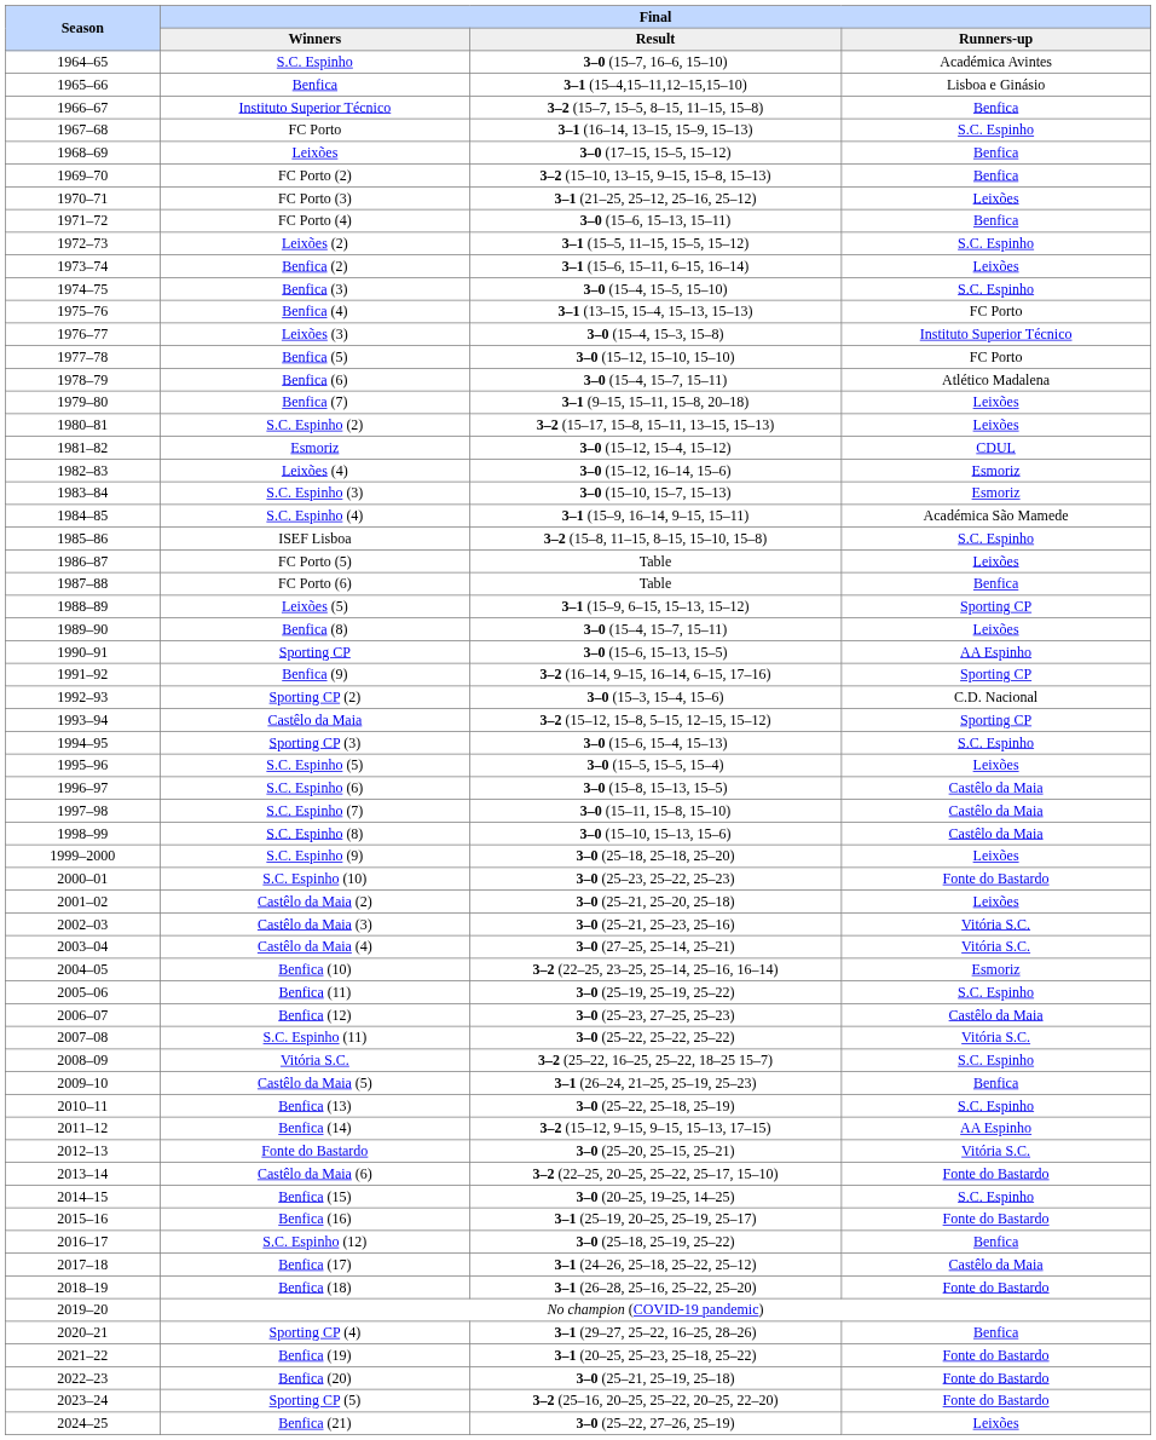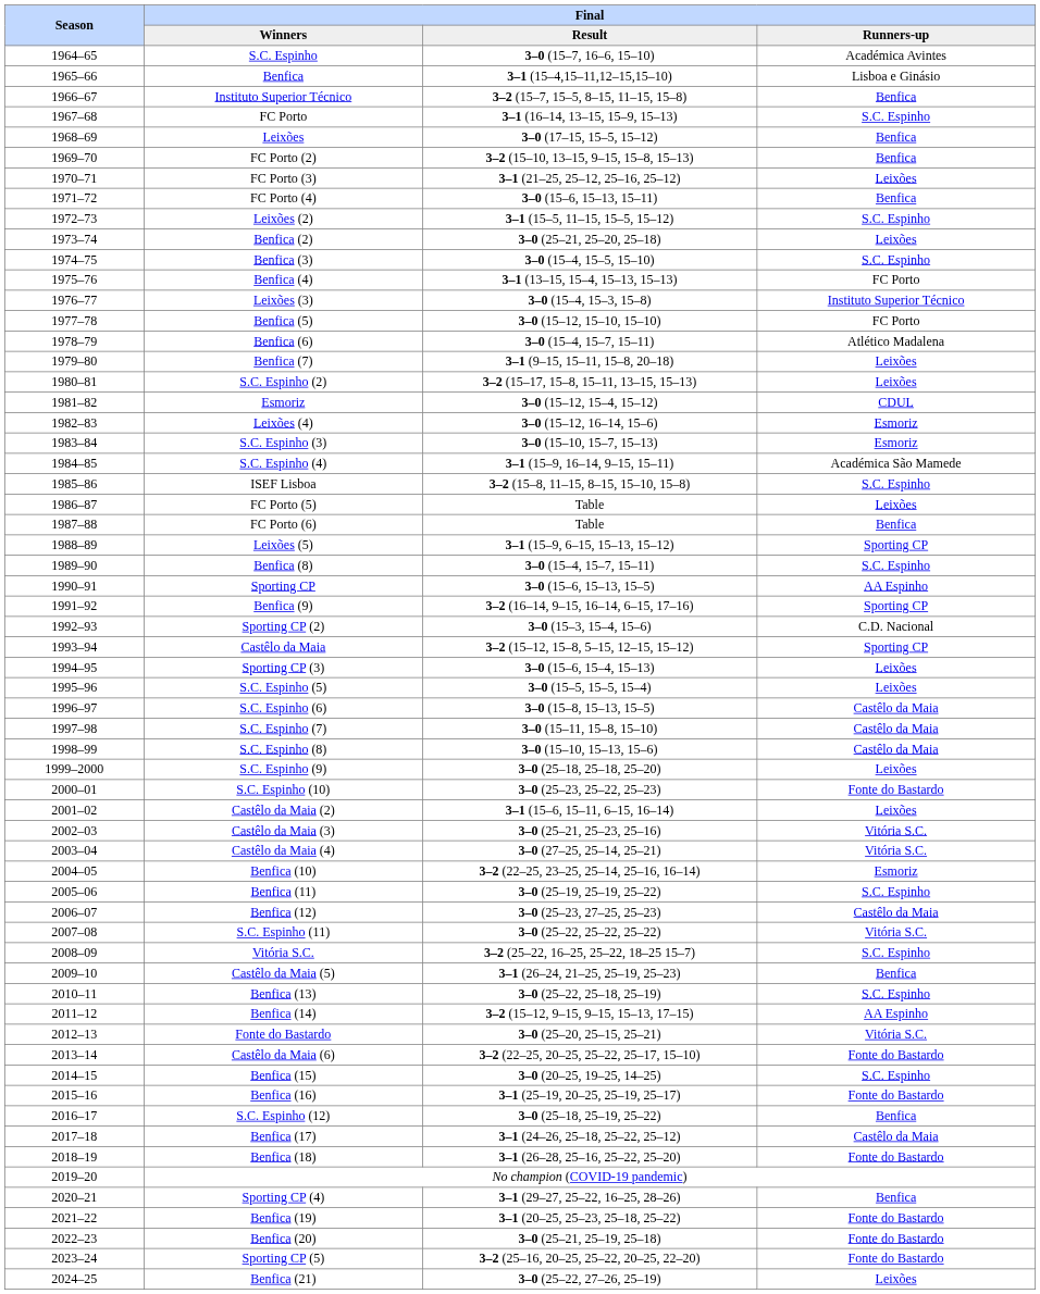 <table border=1 cellpadding="3 cellspacing" style="border-collapse:collapse">
 <tr bgcolor=#C1D8FF>
 <th rowspan=2 width=5%>Season</th>
 <th colspan=3>Final</th>
 </tr>
 <tr bgcolor=#EFEFEF>
 <th width=10%>Winners</th>
 <th width=12%>Result</th>
 <th width=10%>Runners-up</th>
 </tr>
 <tr align=center>
 <td>1964–65</td>
 <td><a href='#'>S.C. Espinho</a></td>
 <td><strong>3–0</strong> (15–7, 16–6, 15–10)</td>
 <td>Académica Avintes</td>
 </tr>
 <tr align=center>
 <td>1965–66</td>
 <td><a href='#'>Benfica</a></td>
 <td><strong>3–1</strong> (15–4,15–11,12–15,15–10)</td>
 <td>Lisboa e Ginásio</td>
 </tr>
 <tr align=center>
 <td>1966–67</td>
 <td><a href='#'>Instituto Superior Técnico</a></td>
 <td><strong>3–2</strong> (15–7, 15–5, 8–15, 11–15, 15–8)</td>
 <td><a href='#'>Benfica</a></td>
 </tr>
 <tr align=center>
 <td>1967–68</td>
 <td>FC Porto</td>
 <td><strong>3–1</strong> (16–14, 13–15, 15–9, 15–13)</td>
 <td><a href='#'>S.C. Espinho</a></td>
 </tr>
 <tr align=center>
 <td>1968–69</td>
 <td><a href='#'>Leixões</a></td>
 <td><strong>3–0</strong> (17–15, 15–5, 15–12)</td>
 <td><a href='#'>Benfica</a></td>
 </tr>
 <tr align=center>
 <td>1969–70</td>
 <td>FC Porto (2)</td>
 <td><strong>3–2</strong> (15–10, 13–15, 9–15, 15–8, 15–13)</td>
 <td><a href='#'>Benfica</a></td>
 </tr>
 <tr align=center>
 <td>1970–71</td>
 <td>FC Porto (3)</td>
 <td><strong>3–1</strong> (21–25, 25–12, 25–16, 25–12)</td>
 <td><a href='#'>Leixões</a></td>
 </tr>
 <tr align=center>
 <td>1971–72</td>
 <td>FC Porto (4)</td>
 <td><strong>3–0</strong> (15–6, 15–13, 15–11)</td>
 <td><a href='#'>Benfica</a></td>
 </tr>
 <tr align=center>
 <td>1972–73</td>
 <td><a href='#'>Leixões</a> (2)</td>
 <td><strong>3–1</strong> (15–5, 11–15, 15–5, 15–12)</td>
 <td><a href='#'>S.C. Espinho</a></td>
 </tr>
 <tr align=center>
 <td>1973–74</td>
 <td><a href='#'>Benfica</a> (2)</td>
-<td><strong>3–1</strong> (15–6, 15–11, 6–15, 16–14)</td>
+<td><strong>3–0</strong> (25–21, 25–20, 25–18)</td>
 <td><a href='#'>Leixões</a></td>
 </tr>
 <tr align=center>
 <td>1974–75</td>
 <td><a href='#'>Benfica</a> (3)</td>
 <td><strong>3–0</strong> (15–4, 15–5, 15–10)</td>
 <td><a href='#'>S.C. Espinho</a></td>
 </tr>
 <tr align=center>
 <td>1975–76</td>
 <td><a href='#'>Benfica</a> (4)</td>
 <td><strong>3–1</strong> (13–15, 15–4, 15–13, 15–13)</td>
 <td>FC Porto</td>
 </tr>
 <tr align=center>
 <td>1976–77</td>
 <td><a href='#'>Leixões</a> (3)</td>
 <td><strong>3–0</strong> (15–4, 15–3, 15–8)</td>
 <td><a href='#'>Instituto Superior Técnico</a></td>
 </tr>
 <tr align=center>
 <td>1977–78</td>
 <td><a href='#'>Benfica</a> (5)</td>
 <td><strong>3–0</strong> (15–12, 15–10, 15–10)</td>
 <td>FC Porto</td>
 </tr>
 <tr align=center>
 <td>1978–79</td>
 <td><a href='#'>Benfica</a> (6)</td>
 <td><strong>3–0</strong> (15–4, 15–7, 15–11)</td>
 <td>Atlético Madalena</td>
 </tr>
 <tr align=center>
 <td>1979–80</td>
 <td><a href='#'>Benfica</a> (7)</td>
 <td><strong>3–1</strong> (9–15, 15–11, 15–8, 20–18)</td>
 <td><a href='#'>Leixões</a></td>
 </tr>
 <tr align=center>
 <td>1980–81</td>
 <td><a href='#'>S.C. Espinho</a> (2)</td>
 <td><strong>3–2</strong> (15–17, 15–8, 15–11, 13–15, 15–13)</td>
 <td><a href='#'>Leixões</a></td>
 </tr>
 <tr align=center>
 <td>1981–82</td>
 <td><a href='#'>Esmoriz</a></td>
 <td><strong>3–0</strong> (15–12, 15–4, 15–12)</td>
 <td><a href='#'>CDUL</a></td>
 </tr>
 <tr align=center>
 <td>1982–83</td>
 <td><a href='#'>Leixões</a> (4)</td>
 <td><strong>3–0</strong> (15–12, 16–14, 15–6)</td>
 <td><a href='#'>Esmoriz</a></td>
 </tr>
 <tr align=center>
 <td>1983–84</td>
 <td><a href='#'>S.C. Espinho</a> (3)</td>
 <td><strong>3–0</strong> (15–10, 15–7, 15–13)</td>
 <td><a href='#'>Esmoriz</a></td>
 </tr>
 <tr align=center>
 <td>1984–85</td>
 <td><a href='#'>S.C. Espinho</a> (4)</td>
 <td><strong>3–1</strong> (15–9, 16–14, 9–15, 15–11)</td>
 <td>Académica São Mamede</td>
 </tr>
 <tr align=center>
 <td>1985–86</td>
 <td>ISEF Lisboa</td>
 <td><strong>3–2</strong> (15–8, 11–15, 8–15, 15–10, 15–8)</td>
 <td><a href='#'>S.C. Espinho</a></td>
 </tr>
 <tr align=center>
 <td>1986–87</td>
 <td>FC Porto (5)</td>
 <td>Table</td>
 <td><a href='#'>Leixões</a></td>
 </tr>
 <tr align=center>
 <td>1987–88</td>
 <td>FC Porto (6)</td>
 <td>Table</td>
 <td><a href='#'>Benfica</a></td>
 </tr>
 <tr align=center>
 <td>1988–89</td>
 <td><a href='#'>Leixões</a> (5)</td>
 <td><strong>3–1</strong> (15–9, 6–15, 15–13, 15–12)</td>
 <td><a href='#'>Sporting CP</a></td>
 </tr>
 <tr align=center>
 <td>1989–90</td>
 <td><a href='#'>Benfica</a> (8)</td>
 <td><strong>3–0</strong> (15–4, 15–7, 15–11)</td>
-<td><a href='#'>Leixões</a></td>
+<td><a href='#'>S.C. Espinho</a></td>
 </tr>
 <tr align=center>
 <td>1990–91</td>
 <td><a href='#'>Sporting CP</a></td>
 <td><strong>3–0</strong> (15–6, 15–13, 15–5)</td>
 <td><a href='#'>AA Espinho</a></td>
 </tr>
 <tr align=center>
 <td>1991–92</td>
 <td><a href='#'>Benfica</a> (9)</td>
 <td><strong>3–2</strong> (16–14, 9–15, 16–14, 6–15, 17–16)</td>
 <td><a href='#'>Sporting CP</a></td>
 </tr>
 <tr align=center>
 <td>1992–93</td>
 <td><a href='#'>Sporting CP</a> (2)</td>
 <td><strong>3–0</strong> (15–3, 15–4, 15–6)</td>
 <td>C.D. Nacional</td>
 </tr>
 <tr align=center>
 <td>1993–94</td>
 <td><a href='#'>Castêlo da Maia</a></td>
 <td><strong>3–2</strong> (15–12, 15–8, 5–15, 12–15, 15–12)</td>
 <td><a href='#'>Sporting CP</a></td>
 </tr>
 <tr align=center>
 <td>1994–95</td>
 <td><a href='#'>Sporting CP</a> (3)</td>
 <td><strong>3–0</strong> (15–6, 15–4, 15–13)</td>
-<td><a href='#'>S.C. Espinho</a></td>
+<td><a href='#'>Leixões</a></td>
 </tr>
 <tr align=center>
 <td>1995–96</td>
 <td><a href='#'>S.C. Espinho</a> (5)</td>
 <td><strong>3–0</strong> (15–5, 15–5, 15–4)</td>
 <td><a href='#'>Leixões</a></td>
 </tr>
 <tr align=center>
 <td>1996–97</td>
 <td><a href='#'>S.C. Espinho</a> (6)</td>
 <td><strong>3–0</strong> (15–8, 15–13, 15–5)</td>
 <td><a href='#'>Castêlo da Maia</a></td>
 </tr>
 <tr align=center>
 <td>1997–98</td>
 <td><a href='#'>S.C. Espinho</a> (7)</td>
 <td><strong>3–0</strong> (15–11, 15–8, 15–10)</td>
 <td><a href='#'>Castêlo da Maia</a></td>
 </tr>
 <tr align=center>
 <td>1998–99</td>
 <td><a href='#'>S.C. Espinho</a> (8)</td>
 <td><strong>3–0</strong> (15–10, 15–13, 15–6)</td>
 <td><a href='#'>Castêlo da Maia</a></td>
 </tr>
 <tr align=center>
 <td>1999–2000</td>
 <td><a href='#'>S.C. Espinho</a> (9)</td>
 <td><strong>3–0</strong> (25–18, 25–18, 25–20)</td>
 <td><a href='#'>Leixões</a></td>
 </tr>
 <tr align=center>
 <td>2000–01</td>
 <td><a href='#'>S.C. Espinho</a> (10)</td>
 <td><strong>3–0</strong> (25–23, 25–22, 25–23)</td>
 <td><a href='#'>Fonte do Bastardo</a></td>
 </tr>
 <tr align=center>
 <td>2001–02</td>
 <td><a href='#'>Castêlo da Maia</a> (2)</td>
-<td><strong>3–0</strong> (25–21, 25–20, 25–18)</td>
+<td><strong>3–1</strong> (15–6, 15–11, 6–15, 16–14)</td>
 <td><a href='#'>Leixões</a></td>
 </tr>
 <tr align=center>
 <td>2002–03</td>
 <td><a href='#'>Castêlo da Maia</a> (3)</td>
 <td><strong>3–0</strong> (25–21, 25–23, 25–16)</td>
 <td><a href='#'>Vitória S.C.</a></td>
 </tr>
 <tr align=center>
 <td>2003–04</td>
 <td><a href='#'>Castêlo da Maia</a> (4)</td>
 <td><strong>3–0</strong> (27–25, 25–14, 25–21)</td>
 <td><a href='#'>Vitória S.C.</a></td>
 </tr>
 <tr align=center>
 <td>2004–05</td>
 <td><a href='#'>Benfica</a> (10)</td>
 <td><strong>3–2</strong> (22–25, 23–25, 25–14, 25–16, 16–14)</td>
 <td><a href='#'>Esmoriz</a></td>
 </tr>
 <tr align=center>
 <td>2005–06</td>
 <td><a href='#'>Benfica</a> (11)</td>
 <td><strong>3–0</strong> (25–19, 25–19, 25–22)</td>
 <td><a href='#'>S.C. Espinho</a></td>
 </tr>
 <tr align=center>
 <td>2006–07</td>
 <td><a href='#'>Benfica</a> (12)</td>
 <td><strong>3–0</strong> (25–23, 27–25, 25–23)</td>
 <td><a href='#'>Castêlo da Maia</a></td>
 </tr>
 <tr align=center>
 <td>2007–08</td>
 <td><a href='#'>S.C. Espinho</a> (11)</td>
 <td><strong>3–0</strong> (25–22, 25–22, 25–22)</td>
 <td><a href='#'>Vitória S.C.</a></td>
 </tr>
 <tr align=center>
 <td>2008–09</td>
 <td><a href='#'>Vitória S.C.</a></td>
 <td><strong>3–2</strong> (25–22, 16–25, 25–22, 18–25 15–7)</td>
 <td><a href='#'>S.C. Espinho</a></td>
 </tr>
 <tr align=center>
 <td>2009–10</td>
 <td><a href='#'>Castêlo da Maia</a> (5)</td>
 <td><strong>3–1</strong> (26–24, 21–25, 25–19, 25–23)</td>
 <td><a href='#'>Benfica</a></td>
 </tr>
 <tr align=center>
 <td>2010–11</td>
 <td><a href='#'>Benfica</a> (13)</td>
 <td><strong>3–0</strong> (25–22, 25–18, 25–19)</td>
 <td><a href='#'>S.C. Espinho</a></td>
 </tr>
 <tr align=center>
 <td>2011–12</td>
 <td><a href='#'>Benfica</a> (14)</td>
 <td><strong>3–2</strong> (15–12, 9–15, 9–15, 15–13, 17–15)</td>
 <td><a href='#'>AA Espinho</a></td>
 </tr>
 <tr align=center>
 <td>2012–13</td>
 <td><a href='#'>Fonte do Bastardo</a></td>
 <td><strong>3–0</strong> (25–20, 25–15, 25–21)</td>
 <td><a href='#'>Vitória S.C.</a></td>
 </tr>
 <tr align=center>
 <td>2013–14</td>
 <td><a href='#'>Castêlo da Maia</a> (6)</td>
 <td><strong>3–2</strong> (22–25, 20–25, 25–22, 25–17, 15–10)</td>
 <td><a href='#'>Fonte do Bastardo</a></td>
 </tr>
 <tr align=center>
 <td>2014–15</td>
 <td><a href='#'>Benfica</a> (15)</td>
 <td><strong>3–0</strong> (20–25, 19–25, 14–25)</td>
 <td><a href='#'>S.C. Espinho</a></td>
 </tr>
 <tr align=center>
 <td>2015–16</td>
 <td><a href='#'>Benfica</a> (16)</td>
 <td><strong>3–1</strong> (25–19, 20–25, 25–19, 25–17)</td>
 <td><a href='#'>Fonte do Bastardo</a></td>
 </tr>
 <tr align=center>
 <td>2016–17</td>
 <td><a href='#'>S.C. Espinho</a> (12)</td>
 <td><strong>3–0</strong> (25–18, 25–19, 25–22)</td>
 <td><a href='#'>Benfica</a></td>
 </tr>
 <tr align=center>
 <td>2017–18</td>
 <td><a href='#'>Benfica</a> (17)</td>
 <td><strong>3–1</strong> (24–26, 25–18, 25–22, 25–12)</td>
 <td><a href='#'>Castêlo da Maia</a></td>
 </tr>
 <tr align=center>
 <td>2018–19</td>
 <td><a href='#'>Benfica</a> (18)</td>
 <td><strong>3–1</strong> (26–28, 25–16, 25–22, 25–20)</td>
 <td><a href='#'>Fonte do Bastardo</a></td>
 </tr>
 <tr align=center>
 <td>2019–20</td>
 <td colspan=3><em>No champion</em> (<a href='#'>COVID-19 pandemic</a>)</td>
 </tr>
 <tr align=center>
 <td>2020–21</td>
 <td><a href='#'>Sporting CP</a> (4)</td>
 <td><strong>3–1</strong> (29–27, 25–22, 16–25, 28–26)</td>
 <td><a href='#'>Benfica</a></td>
 </tr>
 <tr align=center>
 <td>2021–22</td>
 <td><a href='#'>Benfica</a> (19)</td>
 <td><strong>3–1</strong> (20–25, 25–23, 25–18, 25–22)</td>
 <td><a href='#'>Fonte do Bastardo</a></td>
 </tr>
 <tr align=center>
 <td>2022–23</td>
 <td><a href='#'>Benfica</a> (20)</td>
 <td><strong>3–0</strong> (25–21, 25–19, 25–18)</td>
 <td><a href='#'>Fonte do Bastardo</a></td>
 </tr>
 <tr align=center>
 <td>2023–24</td>
 <td><a href='#'>Sporting CP</a> (5)</td>
 <td><strong>3–2</strong> (25–16, 20–25, 25–22, 20–25, 22–20)</td>
 <td><a href='#'>Fonte do Bastardo</a></td>
 </tr>
 <tr align=center>
 <td>2024–25</td>
 <td><a href='#'>Benfica</a> (21)</td>
 <td><strong>3–0</strong> (25–22, 27–26, 25–19)</td>
 <td><a href='#'>Leixões</a></td>
 </tr>
 </table>
